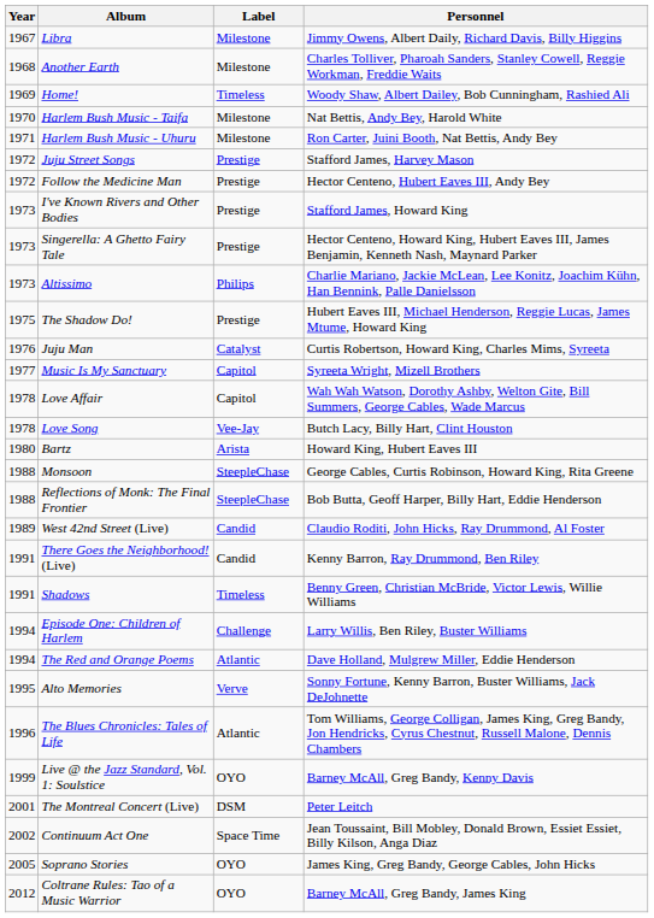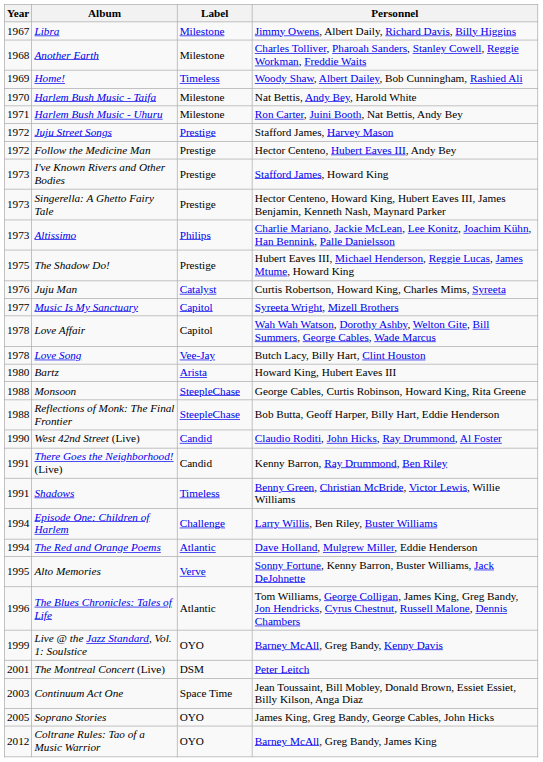 <table class="wikitable sortable">
 <tr>
 <th style="vertical-align:bottom; text-align:center; width:10px;">Year</th>
 <th vallign="bottom" style="text-align:center; width:200px;">Album</th>
 <th style="vertical-align:bottom; text-align:center; width:100px;">Label</th>
 <th style="vertical-align:bottom; text-align:center; width:400px;">Personnel</th>
 </tr>
 <tr>
 <td>1967</td>
 <td><em><a href='#'>Libra</a></em></td>
 <td><a href='#'>Milestone</a></td>
 <td><a href='#'>Jimmy Owens</a>, Albert Daily, <a href='#'>Richard Davis</a>, <a href='#'>Billy Higgins</a></td>
 </tr>
 <tr>
 <td>1968</td>
 <td><em><a href='#'>Another Earth</a></em></td>
 <td>Milestone</td>
 <td><a href='#'>Charles Tolliver</a>, <a href='#'>Pharoah Sanders</a>, <a href='#'>Stanley Cowell</a>, <a href='#'>Reggie Workman</a>, <a href='#'>Freddie Waits</a></td>
 </tr>
 <tr>
 <td>1969</td>
 <td><em><a href='#'>Home!</a></em></td>
 <td><a href='#'>Timeless</a></td>
 <td><a href='#'>Woody Shaw</a>, <a href='#'>Albert Dailey</a>, Bob Cunningham, <a href='#'>Rashied Ali</a></td>
 </tr>
 <tr>
 <td>1970</td>
 <td><em><a href='#'>Harlem Bush Music - Taifa</a></em></td>
 <td>Milestone</td>
 <td>Nat Bettis, <a href='#'>Andy Bey</a>, Harold White</td>
 </tr>
 <tr>
 <td>1971</td>
 <td><em><a href='#'>Harlem Bush Music - Uhuru</a></em></td>
 <td>Milestone</td>
 <td><a href='#'>Ron Carter</a>, <a href='#'>Juini Booth</a>, Nat Bettis, Andy Bey</td>
 </tr>
 <tr>
 <td>1972</td>
 <td><em><a href='#'>Juju Street Songs</a></em></td>
 <td><a href='#'>Prestige</a></td>
 <td>Stafford James, <a href='#'>Harvey Mason</a></td>
 </tr>
 <tr>
 <td>1972</td>
 <td><em>Follow the Medicine Man</em></td>
 <td>Prestige</td>
 <td>Hector Centeno, <a href='#'>Hubert Eaves III</a>, Andy Bey</td>
 </tr>
 <tr>
 <td>1973</td>
 <td><em>I've Known Rivers and Other Bodies</em></td>
 <td>Prestige</td>
 <td><a href='#'>Stafford James</a>, Howard King</td>
 </tr>
 <tr>
 <td>1973</td>
 <td><em>Singerella: A Ghetto Fairy Tale</em></td>
 <td>Prestige</td>
 <td>Hector Centeno, Howard King, Hubert Eaves III, James Benjamin, Kenneth Nash, Maynard Parker</td>
 </tr>
 <tr>
 <td>1973</td>
 <td><em><a href='#'>Altissimo</a></em></td>
 <td><a href='#'>Philips</a></td>
 <td><a href='#'>Charlie Mariano</a>, <a href='#'>Jackie McLean</a>, <a href='#'>Lee Konitz</a>, <a href='#'>Joachim Kühn</a>, <a href='#'>Han Bennink</a>, <a href='#'>Palle Danielsson</a></td>
 </tr>
 <tr>
 <td>1975</td>
 <td><em>The Shadow Do!</em></td>
 <td>Prestige</td>
 <td>Hubert Eaves III, <a href='#'>Michael Henderson</a>, <a href='#'>Reggie Lucas</a>, <a href='#'>James Mtume</a>, Howard King</td>
 </tr>
 <tr>
 <td>1976</td>
 <td><em>Juju Man</em></td>
 <td><a href='#'>Catalyst</a></td>
 <td>Curtis Robertson, Howard King, Charles Mims, <a href='#'>Syreeta</a></td>
 </tr>
 <tr>
 <td>1977</td>
 <td><em><a href='#'>Music Is My Sanctuary</a></em></td>
 <td><a href='#'>Capitol</a></td>
 <td><a href='#'>Syreeta Wright</a>, <a href='#'>Mizell Brothers</a></td>
 </tr>
 <tr>
 <td>1978</td>
 <td><em>Love Affair</em></td>
 <td>Capitol</td>
 <td><a href='#'>Wah Wah Watson</a>, <a href='#'>Dorothy Ashby</a>, <a href='#'>Welton Gite</a>, <a href='#'>Bill Summers</a>, <a href='#'>George Cables</a>, <a href='#'>Wade Marcus</a></td>
 </tr>
 <tr>
 <td>1978</td>
 <td><em><a href='#'>Love Song</a></em></td>
 <td><a href='#'>Vee-Jay</a></td>
 <td>Butch Lacy, Billy Hart, <a href='#'>Clint Houston</a></td>
 </tr>
 <tr>
 <td>1980</td>
 <td><em>Bartz</em></td>
 <td><a href='#'>Arista</a></td>
 <td>Howard King, Hubert Eaves III</td>
 </tr>
 <tr>
 <td>1988</td>
 <td><em>Monsoon</em></td>
 <td><a href='#'>SteepleChase</a></td>
 <td>George Cables, Curtis Robinson, Howard King, Rita Greene</td>
 </tr>
 <tr>
 <td>1988</td>
 <td><em>Reflections of Monk: The Final Frontier</em></td>
 <td><a href='#'>SteepleChase</a></td>
 <td>Bob Butta, Geoff Harper, Billy Hart, Eddie Henderson</td>
 </tr>
 <tr>
-<td>1989</td>
+<td>1990</td>
 <td><em>West 42nd Street</em> (Live)</td>
 <td><a href='#'>Candid</a></td>
 <td><a href='#'>Claudio Roditi</a>, <a href='#'>John Hicks</a>, <a href='#'>Ray Drummond</a>, <a href='#'>Al Foster</a></td>
 </tr>
 <tr>
 <td>1991</td>
 <td><em><a href='#'>There Goes the Neighborhood!</a></em> (Live)</td>
 <td>Candid</td>
 <td>Kenny Barron, <a href='#'>Ray Drummond</a>, <a href='#'>Ben Riley</a></td>
 </tr>
 <tr>
 <td>1991</td>
 <td><em><a href='#'>Shadows</a></em></td>
 <td><a href='#'>Timeless</a></td>
 <td><a href='#'>Benny Green</a>, <a href='#'>Christian McBride</a>, <a href='#'>Victor Lewis</a>, Willie Williams</td>
 </tr>
 <tr>
 <td>1994</td>
 <td><em><a href='#'>Episode One: Children of Harlem</a></em></td>
 <td><a href='#'>Challenge</a></td>
 <td><a href='#'>Larry Willis</a>, Ben Riley, <a href='#'>Buster Williams</a></td>
 </tr>
 <tr>
 <td>1994</td>
 <td><em><a href='#'>The Red and Orange Poems</a></em></td>
 <td><a href='#'>Atlantic</a></td>
 <td><a href='#'>Dave Holland</a>, <a href='#'>Mulgrew Miller</a>, Eddie Henderson</td>
 </tr>
 <tr>
 <td>1995</td>
 <td><em>Alto Memories</em></td>
 <td><a href='#'>Verve</a></td>
 <td><a href='#'>Sonny Fortune</a>, Kenny Barron, Buster Williams, <a href='#'>Jack DeJohnette</a></td>
 </tr>
 <tr>
 <td>1996</td>
 <td><em><a href='#'>The Blues Chronicles: Tales of Life</a></em></td>
 <td>Atlantic</td>
 <td>Tom Williams, <a href='#'>George Colligan</a>, James King, Greg Bandy, <a href='#'>Jon Hendricks</a>, <a href='#'>Cyrus Chestnut</a>, <a href='#'>Russell Malone</a>, <a href='#'>Dennis Chambers</a></td>
 </tr>
 <tr>
 <td>1999</td>
 <td><em>Live @ the <a href='#'>Jazz Standard</a>, Vol. 1: Soulstice</em></td>
 <td>OYO</td>
 <td><a href='#'>Barney McAll</a>, Greg Bandy, <a href='#'>Kenny Davis</a></td>
 </tr>
 <tr>
 <td>2001</td>
 <td><em>The Montreal Concert</em> (Live)</td>
 <td>DSM</td>
 <td><a href='#'>Peter Leitch</a></td>
 </tr>
 <tr>
-<td>2002</td>
+<td>2003</td>
 <td><em>Continuum Act One</em></td>
 <td>Space Time</td>
 <td>Jean Toussaint, Bill Mobley, Donald Brown, Essiet Essiet, Billy Kilson, Anga Diaz</td>
 </tr>
 <tr>
 <td>2005</td>
 <td><em>Soprano Stories</em></td>
 <td>OYO</td>
 <td>James King, Greg Bandy, George Cables, John Hicks</td>
 </tr>
 <tr>
 <td>2012</td>
 <td><em>Coltrane Rules: Tao of a Music Warrior</em></td>
 <td>OYO</td>
 <td><a href='#'>Barney McAll</a>, Greg Bandy, James King</td>
 </tr>
 </table>
